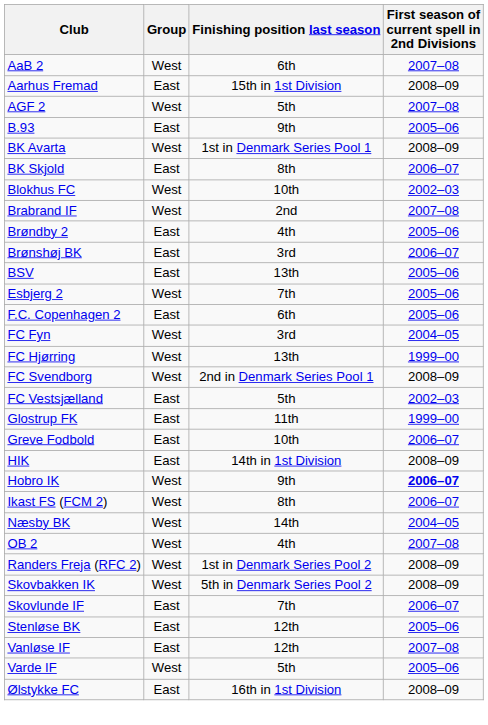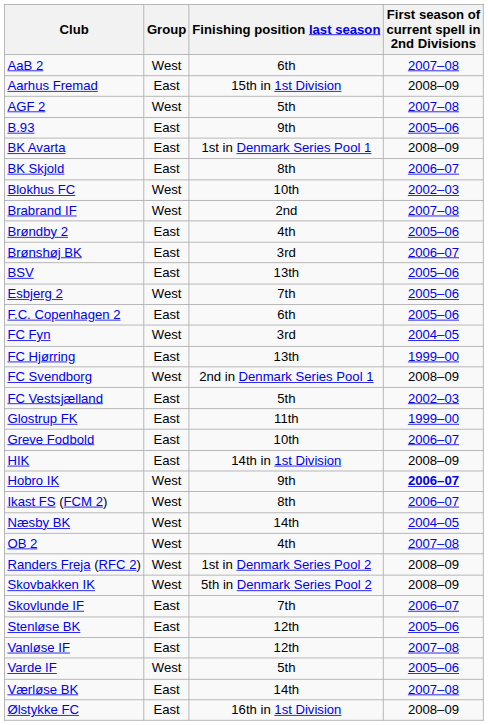 <table class="wikitable" style="text-align:center;">
 <tr>
 <th>Club</th>
 <th>Group</th>
 <th>Finishing position <a href='#'>last season</a></th>
 <th>First season of<br>current spell in<br>2nd Divisions</th>
 </tr>
 <tr>
 <td style="text-align:left;"><a href='#'>AaB 2</a></td>
 <td>West</td>
 <td>6th</td>
 <td><a href='#'>2007–08</a></td>
 </tr>
 <tr>
 <td style="text-align:left;"><a href='#'>Aarhus Fremad</a></td>
 <td>East</td>
 <td>15th in <a href='#'>1st Division</a></td>
 <td>2008–09</td>
 </tr>
 <tr>
 <td style="text-align:left;"><a href='#'>AGF 2</a></td>
 <td>West</td>
 <td>5th</td>
 <td><a href='#'>2007–08</a></td>
 </tr>
 <tr>
 <td style="text-align:left;"><a href='#'>B.93</a></td>
 <td>East</td>
 <td>9th</td>
 <td><a href='#'>2005–06</a></td>
 </tr>
 <tr>
 <td style="text-align:left;"><a href='#'>BK Avarta</a></td>
-<td>West</td>
+<td>East</td>
 <td>1st in <a href='#'>Denmark Series Pool 1</a></td>
 <td>2008–09</td>
 </tr>
 <tr>
 <td style="text-align:left;"><a href='#'>BK Skjold</a></td>
 <td>East</td>
 <td>8th</td>
 <td><a href='#'>2006–07</a></td>
 </tr>
 <tr>
 <td style="text-align:left;"><a href='#'>Blokhus FC</a></td>
 <td>West</td>
 <td>10th</td>
 <td><a href='#'>2002–03</a></td>
 </tr>
 <tr>
 <td style="text-align:left;"><a href='#'>Brabrand IF</a></td>
 <td>West</td>
 <td>2nd</td>
 <td><a href='#'>2007–08</a></td>
 </tr>
 <tr>
 <td style="text-align:left;"><a href='#'>Brøndby 2</a></td>
 <td>East</td>
 <td>4th</td>
 <td><a href='#'>2005–06</a></td>
 </tr>
 <tr>
 <td style="text-align:left;"><a href='#'>Brønshøj BK</a></td>
 <td>East</td>
 <td>3rd</td>
 <td><a href='#'>2006–07</a></td>
 </tr>
 <tr>
 <td style="text-align:left;"><a href='#'>BSV</a></td>
 <td>East</td>
 <td>13th</td>
 <td><a href='#'>2005–06</a></td>
 </tr>
 <tr>
 <td style="text-align:left;"><a href='#'>Esbjerg 2</a></td>
 <td>West</td>
 <td>7th</td>
 <td><a href='#'>2005–06</a></td>
 </tr>
 <tr>
 <td style="text-align:left;"><a href='#'>F.C. Copenhagen 2</a></td>
 <td>East</td>
 <td>6th</td>
 <td><a href='#'>2005–06</a></td>
 </tr>
 <tr>
 <td style="text-align:left;"><a href='#'>FC Fyn</a></td>
 <td>West</td>
 <td>3rd</td>
 <td><a href='#'>2004–05</a></td>
 </tr>
 <tr>
 <td style="text-align:left;"><a href='#'>FC Hjørring</a></td>
-<td>West</td>
+<td>East</td>
 <td>13th</td>
 <td><a href='#'>1999–00</a></td>
 </tr>
 <tr>
 <td style="text-align:left;"><a href='#'>FC Svendborg</a></td>
 <td>West</td>
 <td>2nd in <a href='#'>Denmark Series Pool 1</a></td>
 <td>2008–09</td>
 </tr>
 <tr>
 <td style="text-align:left;"><a href='#'>FC Vestsjælland</a></td>
 <td>East</td>
 <td>5th</td>
 <td><a href='#'>2002–03</a></td>
 </tr>
 <tr>
 <td style="text-align:left;"><a href='#'>Glostrup FK</a></td>
 <td>East</td>
 <td>11th</td>
 <td><a href='#'>1999–00</a></td>
 </tr>
 <tr>
 <td style="text-align:left;"><a href='#'>Greve Fodbold</a></td>
 <td>East</td>
 <td>10th</td>
 <td><a href='#'>2006–07</a></td>
 </tr>
 <tr>
 <td style="text-align:left;"><a href='#'>HIK</a></td>
 <td>East</td>
 <td>14th in <a href='#'>1st Division</a></td>
 <td>2008–09</td>
 </tr>
 <tr>
 <td style="text-align:left;"><a href='#'>Hobro IK</a></td>
 <td>West</td>
 <td>9th</td>
 <td><strong><a href='#'>2006–07</a></strong></td>
 </tr>
 <tr>
 <td style="text-align:left;"><a href='#'>Ikast FS</a> (<a href='#'>FCM 2</a>)</td>
 <td>West</td>
 <td>8th</td>
 <td><a href='#'>2006–07</a></td>
 </tr>
 <tr>
 <td style="text-align:left;"><a href='#'>Næsby BK</a></td>
 <td>West</td>
 <td>14th</td>
 <td><a href='#'>2004–05</a></td>
 </tr>
 <tr>
 <td style="text-align:left;"><a href='#'>OB 2</a></td>
 <td>West</td>
 <td>4th</td>
 <td><a href='#'>2007–08</a></td>
 </tr>
 <tr>
 <td style="text-align:left;"><a href='#'>Randers Freja</a> (<a href='#'>RFC 2</a>)</td>
 <td>West</td>
 <td>1st in <a href='#'>Denmark Series Pool 2</a></td>
 <td>2008–09</td>
 </tr>
 <tr>
 <td style="text-align:left;"><a href='#'>Skovbakken IK</a></td>
 <td>West</td>
 <td>5th in <a href='#'>Denmark Series Pool 2</a></td>
 <td>2008–09</td>
 </tr>
 <tr>
 <td style="text-align:left;"><a href='#'>Skovlunde IF</a></td>
 <td>East</td>
 <td>7th</td>
 <td><a href='#'>2006–07</a></td>
 </tr>
 <tr>
 <td style="text-align:left;"><a href='#'>Stenløse BK</a></td>
 <td>East</td>
 <td>12th</td>
 <td><a href='#'>2005–06</a></td>
 </tr>
 <tr>
 <td style="text-align:left;"><a href='#'>Vanløse IF</a></td>
 <td>East</td>
 <td>12th</td>
 <td><a href='#'>2007–08</a></td>
 </tr>
 <tr>
 <td style="text-align:left;"><a href='#'>Varde IF</a></td>
 <td>West</td>
 <td>5th</td>
 <td><a href='#'>2005–06</a></td>
 </tr>
 <tr>
+<td style="text-align:left;"><a href='#'>Værløse BK</a></td>
+<td>East</td>
+<td>14th</td>
+<td><a href='#'>2007–08</a></td>
+</tr>
+<tr>
 <td style="text-align:left;"><a href='#'>Ølstykke FC</a></td>
 <td>East</td>
 <td>16th in <a href='#'>1st Division</a></td>
 <td>2008–09</td>
 </tr>
 </table>
